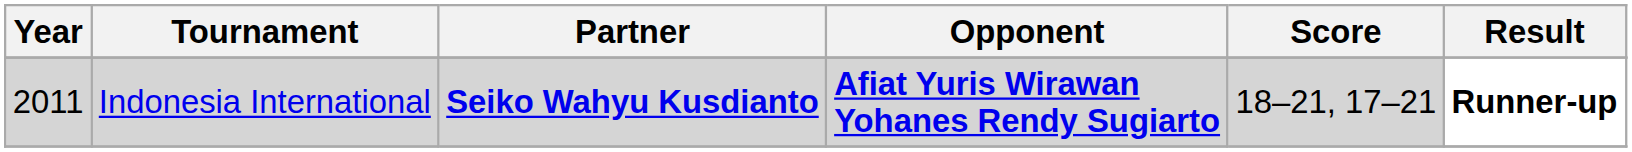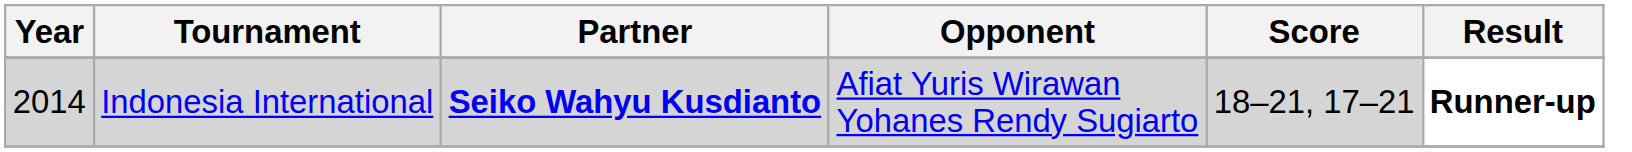 <table class="sortable wikitable" style="font-size: 90%;">
 <tr>
 <th>Year</th>
 <th>Tournament</th>
 <th>Partner</th>
 <th>Opponent</th>
 <th>Score</th>
 <th>Result</th>
 </tr>
 <tr>
 </tr>
 <tr style="background:#D5D5D5">
-<td align="center">2011</td>
+<td align="center">2014</td>
 <td align="left"><a href='#'>Indonesia International</a></td>
 <td align="left"><strong> <a href='#'>Seiko Wahyu Kusdianto</a></strong></td>
-<td align="left"><strong> <a href='#'>Afiat Yuris Wirawan</a><br> <a href='#'>Yohanes Rendy Sugiarto</a></strong></td>
+<td align="left"> <a href='#'>Afiat Yuris Wirawan</a><br> <a href='#'>Yohanes Rendy Sugiarto</a></td>
 <td align="left">18–21, 17–21</td>
 <td style="text-align:left; background:white"> <strong>Runner-up</strong></td>
 </tr>
 <tr>
 </tr>
 </table>
